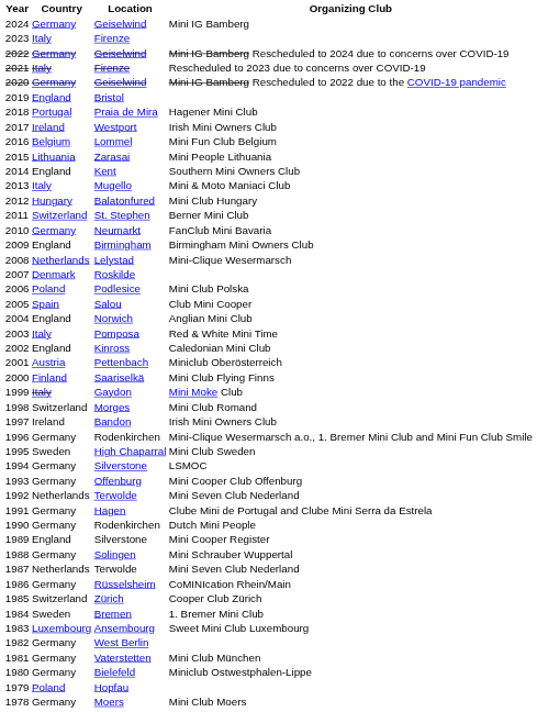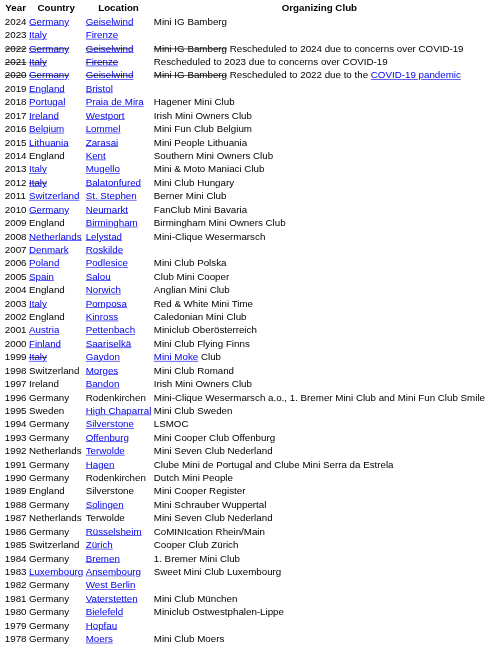 <table>
 <tr>
 <th>Year</th>
 <th>Country</th>
 <th>Location</th>
 <th>Organizing Club</th>
 </tr>
 <tr>
 <td>2024</td>
 <td><a href='#'>Germany</a></td>
 <td><a href='#'>Geiselwind</a></td>
 <td>Mini IG Bamberg</td>
 </tr>
 <tr>
 <td>2023</td>
 <td><a href='#'>Italy</a></td>
 <td><a href='#'>Firenze</a></td>
 <td></td>
 </tr>
 <tr>
 <td><s>2022</s></td>
 <td><s><a href='#'>Germany</a></s></td>
 <td><s><a href='#'>Geiselwind</a></s></td>
 <td><s>Mini IG Bamberg</s> Rescheduled to 2024 due to concerns over COVID-19</td>
 </tr>
 <tr>
 <td><s>2021</s></td>
 <td><s><a href='#'>Italy</a></s></td>
 <td><s><a href='#'>Firenze</a></s></td>
 <td><s></s> Rescheduled to 2023 due to concerns over COVID-19</td>
 </tr>
 <tr>
 <td><s>2020</s></td>
 <td><s><a href='#'>Germany</a></s></td>
 <td><s><a href='#'>Geiselwind</a></s></td>
 <td><s>Mini IG Bamberg</s> Rescheduled to 2022 due to the <a href='#'>COVID-19 pandemic</a></td>
 </tr>
 <tr>
 <td>2019</td>
 <td><a href='#'>England</a></td>
 <td><a href='#'>Bristol</a></td>
 <td></td>
 </tr>
 <tr>
 <td>2018</td>
 <td><a href='#'>Portugal</a></td>
 <td><a href='#'>Praia de Mira</a></td>
 <td>Hagener Mini Club</td>
 </tr>
 <tr>
 <td>2017</td>
 <td><a href='#'>Ireland</a></td>
 <td><a href='#'>Westport</a></td>
 <td>Irish Mini Owners Club </td>
 </tr>
 <tr>
 <td>2016</td>
 <td><a href='#'>Belgium</a></td>
 <td><a href='#'>Lommel</a></td>
 <td>Mini Fun Club Belgium </td>
 </tr>
 <tr>
 <td>2015</td>
 <td><a href='#'>Lithuania</a></td>
 <td><a href='#'>Zarasai</a></td>
 <td>Mini People Lithuania </td>
 </tr>
 <tr>
 <td>2014</td>
 <td>England</td>
 <td><a href='#'>Kent</a></td>
 <td>Southern Mini Owners Club</td>
 </tr>
 <tr>
 <td>2013</td>
 <td><a href='#'>Italy</a></td>
 <td><a href='#'>Mugello</a></td>
 <td>Mini & Moto Maniaci Club</td>
 </tr>
 <tr>
 <td>2012</td>
-<td><a href='#'>Hungary</a></td>
+<td><s><a href='#'>Italy</a></s></td>
 <td><a href='#'>Balatonfured</a></td>
 <td>Mini Club Hungary</td>
 </tr>
 <tr>
 <td>2011</td>
 <td><a href='#'>Switzerland</a></td>
 <td><a href='#'>St. Stephen</a></td>
 <td>Berner Mini Club</td>
 </tr>
 <tr>
 <td>2010</td>
 <td><a href='#'>Germany</a></td>
 <td><a href='#'>Neumarkt</a></td>
 <td>FanClub Mini Bavaria</td>
 </tr>
 <tr>
 <td>2009</td>
 <td>England</td>
 <td><a href='#'>Birmingham</a></td>
 <td>Birmingham Mini Owners Club</td>
 </tr>
 <tr>
 <td>2008</td>
 <td><a href='#'>Netherlands</a></td>
 <td><a href='#'>Lelystad</a></td>
 <td>Mini-Clique Wesermarsch</td>
 </tr>
 <tr>
 <td>2007</td>
 <td><a href='#'>Denmark</a></td>
 <td><a href='#'>Roskilde</a></td>
 <td></td>
 </tr>
 <tr>
 <td>2006</td>
 <td><a href='#'>Poland</a></td>
 <td><a href='#'>Podlesice</a></td>
 <td>Mini Club Polska </td>
 </tr>
 <tr>
 <td>2005</td>
 <td><a href='#'>Spain</a></td>
 <td><a href='#'>Salou</a></td>
 <td>Club Mini Cooper</td>
 </tr>
 <tr>
 <td>2004</td>
 <td>England</td>
 <td><a href='#'>Norwich</a></td>
 <td>Anglian Mini Club</td>
 </tr>
 <tr>
 <td>2003</td>
 <td><a href='#'>Italy</a></td>
 <td><a href='#'>Pomposa</a></td>
 <td>Red & White Mini Time</td>
 </tr>
 <tr>
 <td>2002</td>
 <td>England</td>
 <td><a href='#'>Kinross</a></td>
 <td>Caledonian Mini Club</td>
 </tr>
 <tr>
 <td>2001</td>
 <td><a href='#'>Austria</a></td>
 <td><a href='#'>Pettenbach</a></td>
 <td>Miniclub Oberösterreich</td>
 </tr>
 <tr>
 <td>2000</td>
 <td><a href='#'>Finland</a></td>
 <td><a href='#'>Saariselkä</a></td>
 <td>Mini Club Flying Finns</td>
 </tr>
 <tr>
 <td>1999</td>
 <td><s><a href='#'>Italy</a></s></td>
 <td><a href='#'>Gaydon</a></td>
 <td><a href='#'>Mini Moke</a> Club</td>
 </tr>
 <tr>
 <td>1998</td>
 <td>Switzerland</td>
 <td><a href='#'>Morges</a></td>
 <td>Mini Club Romand</td>
 </tr>
 <tr>
 <td>1997</td>
 <td>Ireland</td>
 <td><a href='#'>Bandon</a></td>
 <td>Irish Mini Owners Club</td>
 </tr>
 <tr>
 <td>1996</td>
 <td>Germany</td>
 <td>Rodenkirchen</td>
 <td>Mini-Clique Wesermarsch a.o., 1. Bremer Mini Club and Mini Fun Club Smile</td>
 </tr>
 <tr>
 <td>1995</td>
 <td>Sweden</td>
 <td><a href='#'>High Chaparral</a></td>
 <td>Mini Club Sweden</td>
 </tr>
 <tr>
 <td>1994</td>
 <td>Germany</td>
 <td><a href='#'>Silverstone</a></td>
 <td>LSMOC</td>
 </tr>
 <tr>
 <td>1993</td>
 <td>Germany</td>
 <td><a href='#'>Offenburg</a></td>
 <td>Mini Cooper Club Offenburg</td>
 </tr>
 <tr>
 <td>1992</td>
 <td>Netherlands</td>
 <td><a href='#'>Terwolde</a></td>
 <td>Mini Seven Club Nederland</td>
 </tr>
 <tr>
 <td>1991</td>
 <td>Germany</td>
 <td><a href='#'>Hagen</a></td>
 <td>Clube Mini de Portugal and Clube Mini Serra da Estrela </td>
 </tr>
 <tr>
 <td>1990</td>
 <td>Germany</td>
 <td>Rodenkirchen</td>
 <td>Dutch Mini People</td>
 </tr>
 <tr>
 <td>1989</td>
 <td>England</td>
 <td>Silverstone</td>
 <td>Mini Cooper Register</td>
 </tr>
 <tr>
 <td>1988</td>
 <td>Germany</td>
 <td><a href='#'>Solingen</a></td>
 <td>Mini Schrauber Wuppertal</td>
 </tr>
 <tr>
 <td>1987</td>
 <td>Netherlands</td>
 <td>Terwolde</td>
 <td>Mini Seven Club Nederland</td>
 </tr>
 <tr>
 <td>1986</td>
 <td>Germany</td>
 <td><a href='#'>Rüsselsheim</a></td>
 <td>CoMINIcation Rhein/Main</td>
 </tr>
 <tr>
 <td>1985</td>
 <td>Switzerland</td>
 <td><a href='#'>Zürich</a></td>
 <td>Cooper Club Zürich</td>
 </tr>
 <tr>
 <td>1984</td>
-<td>Sweden</td>
+<td>Germany</td>
 <td><a href='#'>Bremen</a></td>
 <td>1. Bremer Mini Club</td>
 </tr>
 <tr>
 <td>1983</td>
 <td><a href='#'>Luxembourg</a></td>
 <td><a href='#'>Ansembourg</a></td>
 <td>Sweet Mini Club Luxembourg</td>
 </tr>
 <tr>
 <td>1982</td>
 <td>Germany</td>
 <td><a href='#'>West Berlin</a></td>
 <td></td>
 </tr>
 <tr>
 <td>1981</td>
 <td>Germany</td>
 <td><a href='#'>Vaterstetten</a></td>
 <td>Mini Club München</td>
 </tr>
 <tr>
 <td>1980</td>
 <td>Germany</td>
 <td><a href='#'>Bielefeld</a></td>
 <td>Miniclub Ostwestphalen-Lippe</td>
 </tr>
 <tr>
 <td>1979</td>
-<td><a href='#'>Poland</a></td>
+<td>Germany</td>
 <td><a href='#'>Hopfau</a></td>
 <td></td>
 </tr>
 <tr>
 <td>1978</td>
 <td>Germany</td>
 <td><a href='#'>Moers</a></td>
 <td>Mini Club Moers</td>
 </tr>
 </table>
